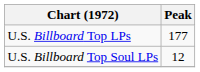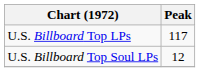 <table class="wikitable">
 <tr>
 <th>Chart (1972)</th>
 <th>Peak<br></th>
 </tr>
 <tr>
 <td>U.S. <a href='#'><em>Billboard</em> Top LPs</a></td>
-<td align="center">177</td>
+<td align="center">117</td>
 </tr>
 <tr>
 <td>U.S. <em>Billboard</em> <a href='#'>Top Soul LPs</a></td>
 <td align="center">12</td>
 </tr>
 <tr>
 </tr>
 </table>
